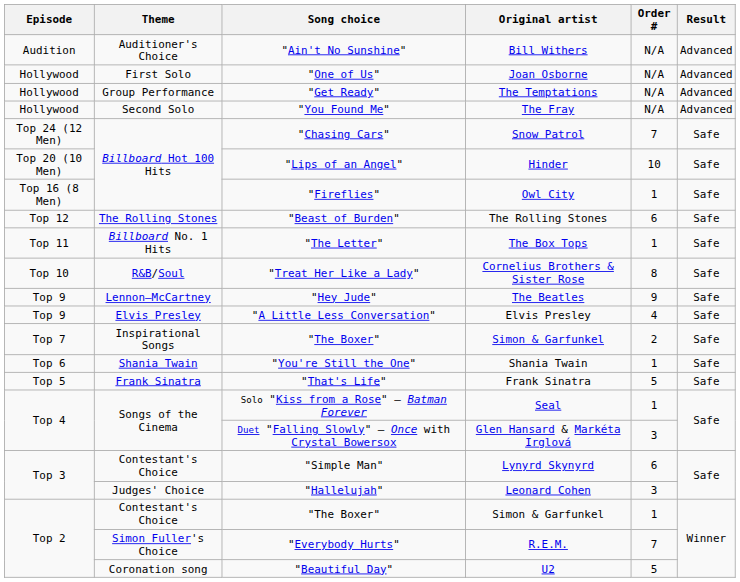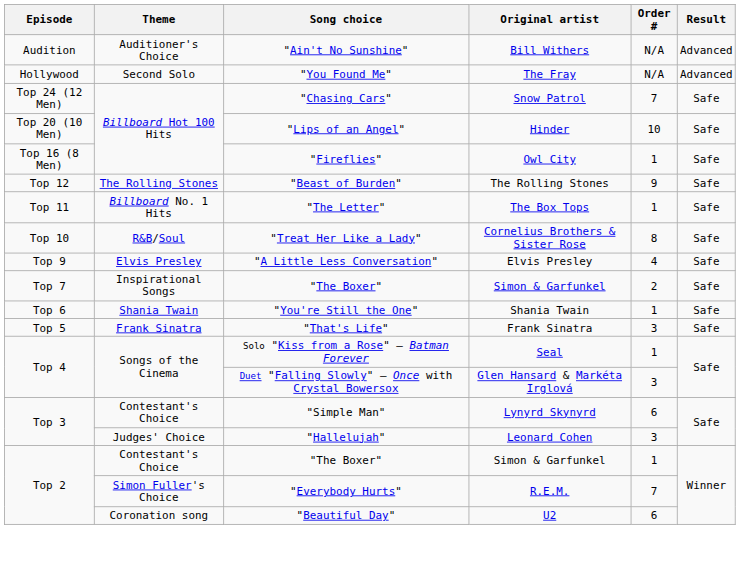 <table class="wikitable" style="text-align: center;">
 <tr>
 <th>Episode</th>
 <th>Theme</th>
 <th>Song choice</th>
 <th>Original artist</th>
 <th>Order #</th>
 <th>Result</th>
 </tr>
 <tr>
 <td>Audition</td>
 <td>Auditioner's Choice</td>
 <td>"<a href='#'>Ain't No Sunshine</a>"</td>
 <td><a href='#'>Bill Withers</a></td>
-<td>N/A</td>
-<td>Advanced</td>
-</tr>
-<tr>
-<td>Hollywood</td>
-<td>First Solo</td>
-<td>"<a href='#'>One of Us</a>"</td>
-<td><a href='#'>Joan Osborne</a></td>
-<td>N/A</td>
-<td>Advanced</td>
-</tr>
-<tr>
-<td>Hollywood</td>
-<td>Group Performance</td>
-<td>"<a href='#'>Get Ready</a>"</td>
-<td><a href='#'>The Temptations</a></td>
 <td>N/A</td>
 <td>Advanced</td>
 </tr>
 <tr>
 <td>Hollywood</td>
 <td>Second Solo</td>
 <td>"<a href='#'>You Found Me</a>"</td>
 <td><a href='#'>The Fray</a></td>
 <td>N/A</td>
 <td>Advanced</td>
 </tr>
 <tr>
 <td>Top 24 (12 Men)</td>
 <td rowspan="3"><a href='#'><em>Billboard</em> Hot 100</a> Hits</td>
 <td>"<a href='#'>Chasing Cars</a>"</td>
 <td><a href='#'>Snow Patrol</a></td>
 <td>7</td>
 <td>Safe</td>
 </tr>
 <tr>
 <td>Top 20 (10 Men)</td>
 <td>"<a href='#'>Lips of an Angel</a>"</td>
 <td><a href='#'>Hinder</a></td>
 <td>10</td>
 <td>Safe</td>
 </tr>
 <tr>
 <td>Top 16 (8 Men)</td>
 <td>"<a href='#'>Fireflies</a>"</td>
 <td><a href='#'>Owl City</a></td>
 <td>1</td>
 <td>Safe</td>
 </tr>
 <tr>
 <td>Top 12</td>
 <td><a href='#'>The Rolling Stones</a></td>
 <td>"<a href='#'>Beast of Burden</a>"</td>
 <td>The Rolling Stones</td>
-<td>6</td>
+<td>9</td>
 <td>Safe</td>
 </tr>
 <tr>
 <td>Top 11</td>
 <td><em><a href='#'>Billboard</a></em> No. 1 Hits</td>
 <td>"<a href='#'>The Letter</a>"</td>
 <td><a href='#'>The Box Tops</a></td>
 <td>1</td>
 <td>Safe</td>
 </tr>
 <tr>
 <td>Top 10</td>
 <td><a href='#'>R&B</a>/<a href='#'>Soul</a></td>
 <td>"<a href='#'>Treat Her Like a Lady</a>"</td>
 <td><a href='#'>Cornelius Brothers & Sister Rose</a></td>
 <td>8</td>
-<td>Safe</td>
-</tr>
-<tr>
-<td>Top 9</td>
-<td><a href='#'>Lennon–McCartney</a></td>
-<td>"<a href='#'>Hey Jude</a>"</td>
-<td><a href='#'>The Beatles</a></td>
-<td>9</td>
 <td>Safe</td>
 </tr>
 <tr>
 <td>Top 9</td>
 <td><a href='#'>Elvis Presley</a></td>
 <td>"<a href='#'>A Little Less Conversation</a>"</td>
 <td>Elvis Presley</td>
 <td>4</td>
 <td>Safe</td>
 </tr>
 <tr>
 <td>Top 7</td>
 <td>Inspirational Songs</td>
 <td>"<a href='#'>The Boxer</a>"</td>
 <td><a href='#'>Simon & Garfunkel</a></td>
 <td>2</td>
 <td>Safe</td>
 </tr>
 <tr>
 <td>Top 6</td>
 <td><a href='#'>Shania Twain</a></td>
 <td>"<a href='#'>You're Still the One</a>"</td>
 <td>Shania Twain</td>
 <td>1</td>
 <td>Safe</td>
 </tr>
 <tr>
 <td>Top 5</td>
 <td><a href='#'>Frank Sinatra</a></td>
 <td>"<a href='#'>That's Life</a>"</td>
 <td>Frank Sinatra</td>
-<td>5</td>
+<td>3</td>
 <td>Safe</td>
 </tr>
 <tr>
 <td rowspan="2">Top 4</td>
 <td rowspan="2">Songs of the Cinema</td>
 <td><small>Solo</small> "<a href='#'>Kiss from a Rose</a>" — <em><a href='#'>Batman Forever</a></em></td>
 <td><a href='#'>Seal</a></td>
 <td>1</td>
 <td rowspan="2">Safe</td>
 </tr>
 <tr>
 <td><small><a href='#'>Duet</a></small> "<a href='#'>Falling Slowly</a>" — <em><a href='#'>Once</a></em> with <a href='#'>Crystal Bowersox</a></td>
 <td><a href='#'>Glen Hansard</a> & <a href='#'>Markéta Irglová</a></td>
 <td>3</td>
 </tr>
 <tr>
 <td rowspan="2">Top 3</td>
 <td>Contestant's Choice</td>
 <td>"Simple Man"</td>
 <td><a href='#'>Lynyrd Skynyrd</a></td>
 <td>6</td>
 <td rowspan="2">Safe</td>
 </tr>
 <tr>
 <td>Judges' Choice</td>
 <td>"<a href='#'>Hallelujah</a>"</td>
 <td><a href='#'>Leonard Cohen</a></td>
 <td>3</td>
 </tr>
 <tr>
 <td rowspan="3">Top 2</td>
 <td>Contestant's Choice</td>
 <td>"The Boxer"</td>
 <td>Simon & Garfunkel</td>
 <td>1</td>
 <td rowspan="3">Winner</td>
 </tr>
 <tr>
 <td><a href='#'>Simon Fuller</a>'s Choice</td>
 <td>"<a href='#'>Everybody Hurts</a>"</td>
 <td><a href='#'>R.E.M.</a></td>
 <td>7</td>
 </tr>
 <tr>
 <td>Coronation song</td>
 <td>"<a href='#'>Beautiful Day</a>"</td>
 <td><a href='#'>U2</a></td>
-<td>5</td>
+<td>6</td>
 </tr>
 </table>
